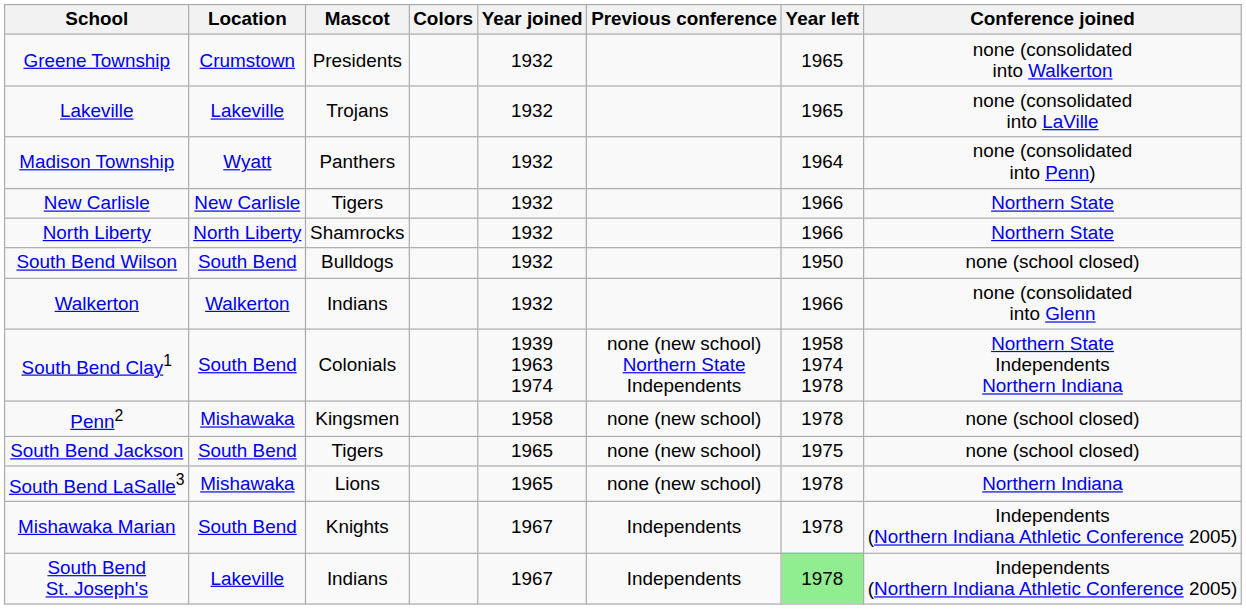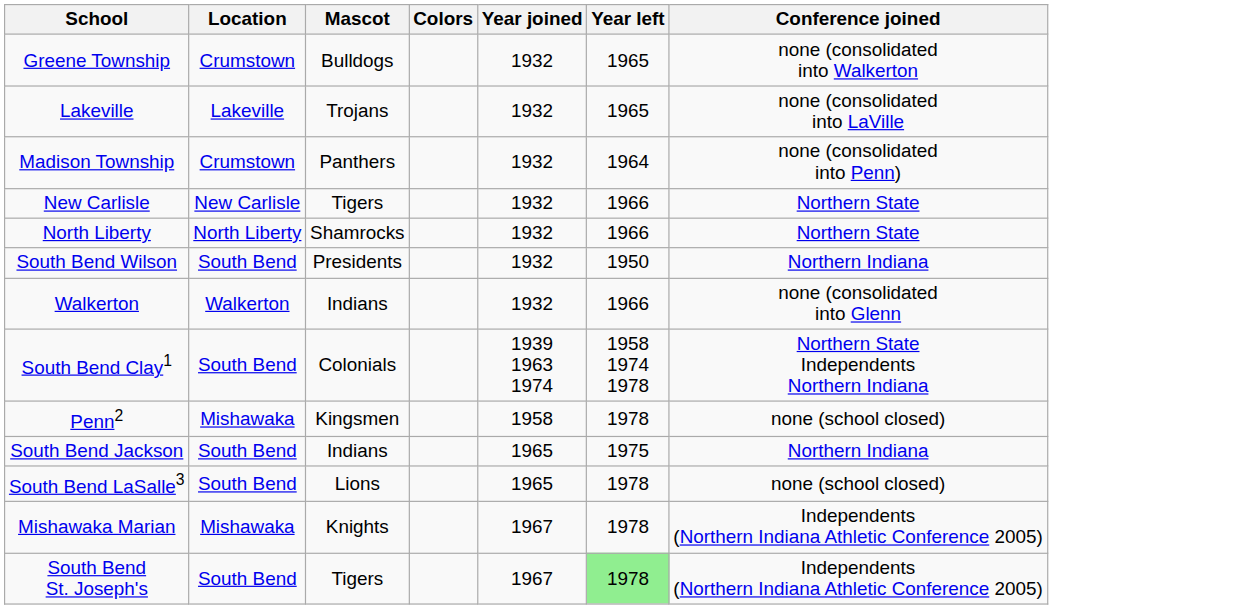 <table class="wikitable" style="text-align:center;">
 <tr>
 <th>School</th>
 <th>Location</th>
 <th>Mascot</th>
 <th>Colors</th>
 <th>Year joined</th>
-<th>Previous conference</th>
 <th>Year left</th>
 <th>Conference joined</th>
 </tr>
 <tr>
 <td><a href='#'>Greene Township</a></td>
 <td><a href='#'>Crumstown</a></td>
-<td>Presidents</td>
+<td>Bulldogs</td>
 <td> </td>
 <td>1932</td>
-<td></td>
 <td>1965</td>
 <td>none (consolidated<br>into <a href='#'>Walkerton</a></td>
 </tr>
 <tr>
 <td><a href='#'>Lakeville</a></td>
 <td><a href='#'>Lakeville</a></td>
 <td>Trojans</td>
 <td> </td>
 <td>1932</td>
-<td></td>
 <td>1965</td>
 <td>none (consolidated<br>into <a href='#'>LaVille</a></td>
 </tr>
 <tr>
 <td><a href='#'>Madison Township</a></td>
-<td><a href='#'>Wyatt</a></td>
+<td><a href='#'>Crumstown</a></td>
 <td>Panthers</td>
 <td> </td>
 <td>1932</td>
-<td></td>
 <td>1964</td>
 <td>none (consolidated<br>into <a href='#'>Penn</a>)</td>
 </tr>
 <tr>
 <td><a href='#'>New Carlisle</a></td>
 <td><a href='#'>New Carlisle</a></td>
 <td>Tigers</td>
 <td>  </td>
 <td>1932</td>
-<td></td>
 <td>1966</td>
 <td><a href='#'>Northern State</a></td>
 </tr>
 <tr>
 <td><a href='#'>North Liberty</a></td>
 <td><a href='#'>North Liberty</a></td>
 <td>Shamrocks</td>
 <td> </td>
 <td>1932</td>
-<td></td>
 <td>1966</td>
 <td><a href='#'>Northern State</a></td>
 </tr>
 <tr>
 <td><a href='#'>South Bend Wilson</a></td>
 <td><a href='#'>South Bend</a></td>
-<td>Bulldogs</td>
+<td>Presidents</td>
 <td> </td>
 <td>1932</td>
-<td></td>
 <td>1950</td>
-<td>none (school closed)</td>
+<td><a href='#'>Northern Indiana</a></td>
 </tr>
 <tr>
 <td><a href='#'>Walkerton</a></td>
 <td><a href='#'>Walkerton</a></td>
 <td>Indians</td>
 <td> </td>
 <td>1932</td>
-<td></td>
 <td>1966</td>
 <td>none (consolidated<br>into <a href='#'>Glenn</a></td>
 </tr>
 <tr>
 <td><a href='#'>South Bend Clay</a><sup>1</sup></td>
 <td><a href='#'>South Bend</a></td>
 <td>Colonials</td>
 <td> </td>
 <td>1939<br>1963<br>1974</td>
-<td>none (new school)<br><a href='#'>Northern State</a><br>Independents</td>
 <td>1958<br>1974<br>1978</td>
 <td><a href='#'>Northern State</a><br>Independents<br><a href='#'>Northern Indiana</a></td>
 </tr>
 <tr>
 <td><a href='#'>Penn</a><sup>2</sup></td>
 <td><a href='#'>Mishawaka</a></td>
 <td>Kingsmen</td>
 <td>  </td>
 <td>1958</td>
-<td>none (new school)</td>
 <td>1978</td>
 <td>none (school closed)</td>
 </tr>
 <tr>
 <td><a href='#'>South Bend Jackson</a></td>
 <td><a href='#'>South Bend</a></td>
-<td>Tigers</td>
+<td>Indians</td>
 <td> </td>
 <td>1965</td>
-<td>none (new school)</td>
 <td>1975</td>
+<td><a href='#'>Northern Indiana</a></td>
+</tr>
+<tr>
+<td><a href='#'>South Bend LaSalle</a><sup>3</sup></td>
+<td><a href='#'>South Bend</a></td>
+<td>Lions</td>
+<td> </td>
+<td>1965</td>
+<td>1978</td>
 <td>none (school closed)</td>
 </tr>
 <tr>
-<td><a href='#'>South Bend LaSalle</a><sup>3</sup></td>
+<td><a href='#'>Mishawaka Marian</a></td>
 <td><a href='#'>Mishawaka</a></td>
-<td>Lions</td>
-<td> </td>
-<td>1965</td>
-<td>none (new school)</td>
-<td>1978</td>
-<td><a href='#'>Northern Indiana</a></td>
-</tr>
-<tr>
-<td><a href='#'>Mishawaka Marian</a></td>
-<td><a href='#'>South Bend</a></td>
 <td>Knights</td>
 <td> </td>
 <td>1967</td>
-<td>Independents</td>
 <td>1978</td>
 <td>Independents<br>(<a href='#'>Northern Indiana Athletic Conference</a> 2005)</td>
 </tr>
 <tr>
 <td><a href='#'>South Bend <br> St. Joseph's</a></td>
-<td><a href='#'>Lakeville</a></td>
-<td>Indians</td>
+<td><a href='#'>South Bend</a></td>
+<td>Tigers</td>
 <td> </td>
 <td>1967</td>
-<td>Independents</td>
 <td style="background: lightgreen;">1978</td>
 <td>Independents<br>(<a href='#'>Northern Indiana Athletic Conference</a> 2005)</td>
 </tr>
 </table>
